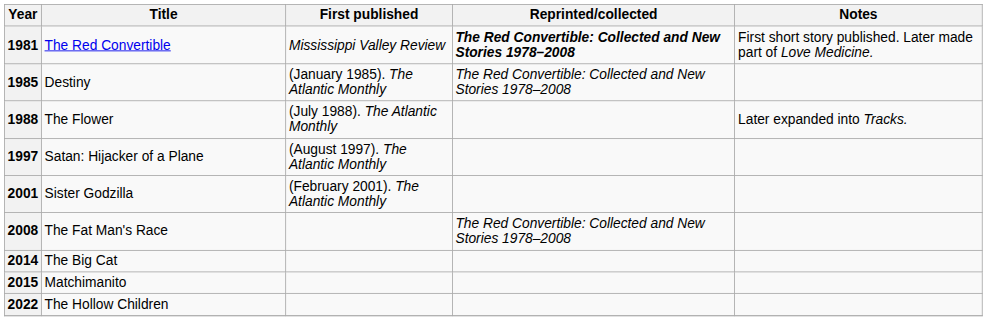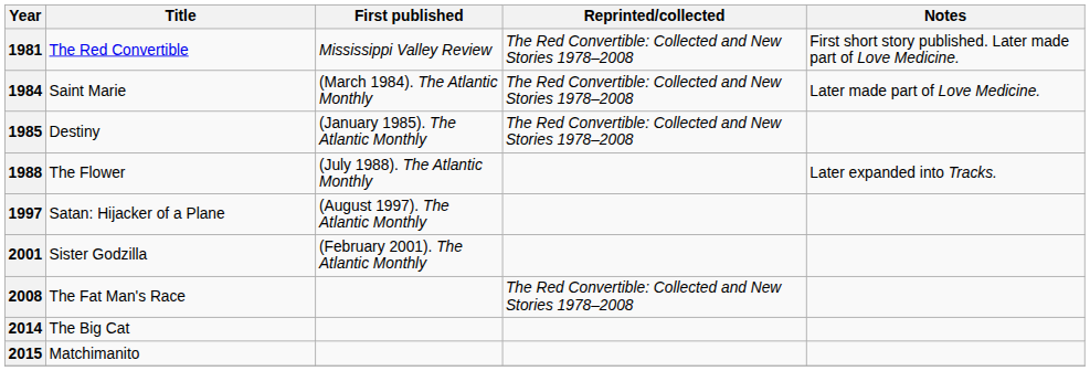 <table class='wikitable sortable' width='90%'>
 <tr>
 <th>Year</th>
 <th width="25%">Title</th>
 <th>First published</th>
 <th>Reprinted/collected</th>
 <th>Notes</th>
 </tr>
 <tr>
 <th>1981</th>
 <td><a href='#'>The Red Convertible</a></td>
 <td><em>Mississippi Valley Review</em></td>
-<td><strong><em>The Red Convertible: Collected and New Stories 1978–2008</em></strong></td>
+<td><em>The Red Convertible: Collected and New Stories 1978–2008</em></td>
 <td>First short story published. Later made part of <em>Love Medicine.</em></td>
+</tr>
+<tr>
+<th>1984</th>
+<td>Saint Marie</td>
+<td>(March 1984). <em>The Atlantic Monthly</em></td>
+<td><em>The Red Convertible: Collected and New Stories 1978–2008</em></td>
+<td>Later made part of <em>Love Medicine.</em></td>
 </tr>
 <tr>
 <th>1985</th>
 <td>Destiny</td>
 <td>(January 1985). <em>The Atlantic Monthly</em></td>
 <td><em>The Red Convertible: Collected and New Stories 1978–2008</em></td>
 <td></td>
 </tr>
 <tr>
 <th>1988</th>
 <td data-sort-value="Flower">The Flower</td>
 <td>(July 1988). <em>The Atlantic Monthly</em></td>
 <td></td>
 <td>Later expanded into <em>Tracks.</em></td>
 </tr>
 <tr>
 <th>1997</th>
 <td>Satan: Hijacker of a Plane</td>
 <td>(August 1997). <em>The Atlantic Monthly</em></td>
 <td></td>
 <td></td>
 </tr>
 <tr>
 <th>2001</th>
 <td>Sister Godzilla</td>
 <td>(February 2001). <em>The Atlantic Monthly</em></td>
 <td></td>
 <td></td>
 </tr>
 <tr>
 <th>2008</th>
 <td>The Fat Man's Race</td>
 <td></td>
 <td><em>The Red Convertible: Collected and New Stories 1978–2008</em></td>
 <td></td>
 </tr>
 <tr>
 <th>2014</th>
 <td data-sort-value="Big Cat">The Big Cat</td>
 <td></td>
 <td></td>
 <td></td>
 </tr>
 <tr>
 <th>2015</th>
 <td>Matchimanito</td>
 <td></td>
 <td></td>
 <td></td>
 </tr>
 <tr>
-<th>2022</th>
-<td>The Hollow Children</td>
-<td></td>
-<td></td>
-<td></td>
-</tr>
-<tr>
 </tr>
 </table>
